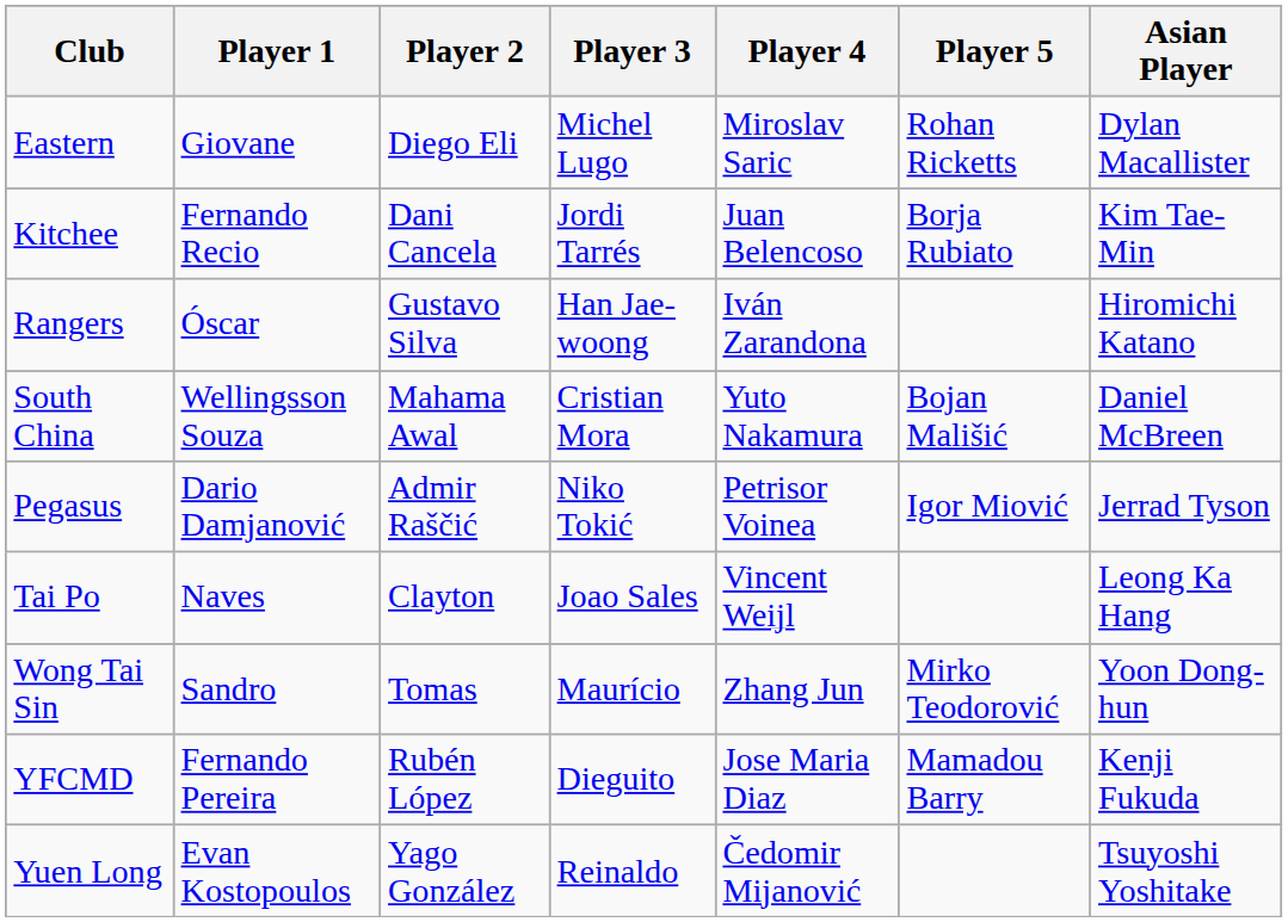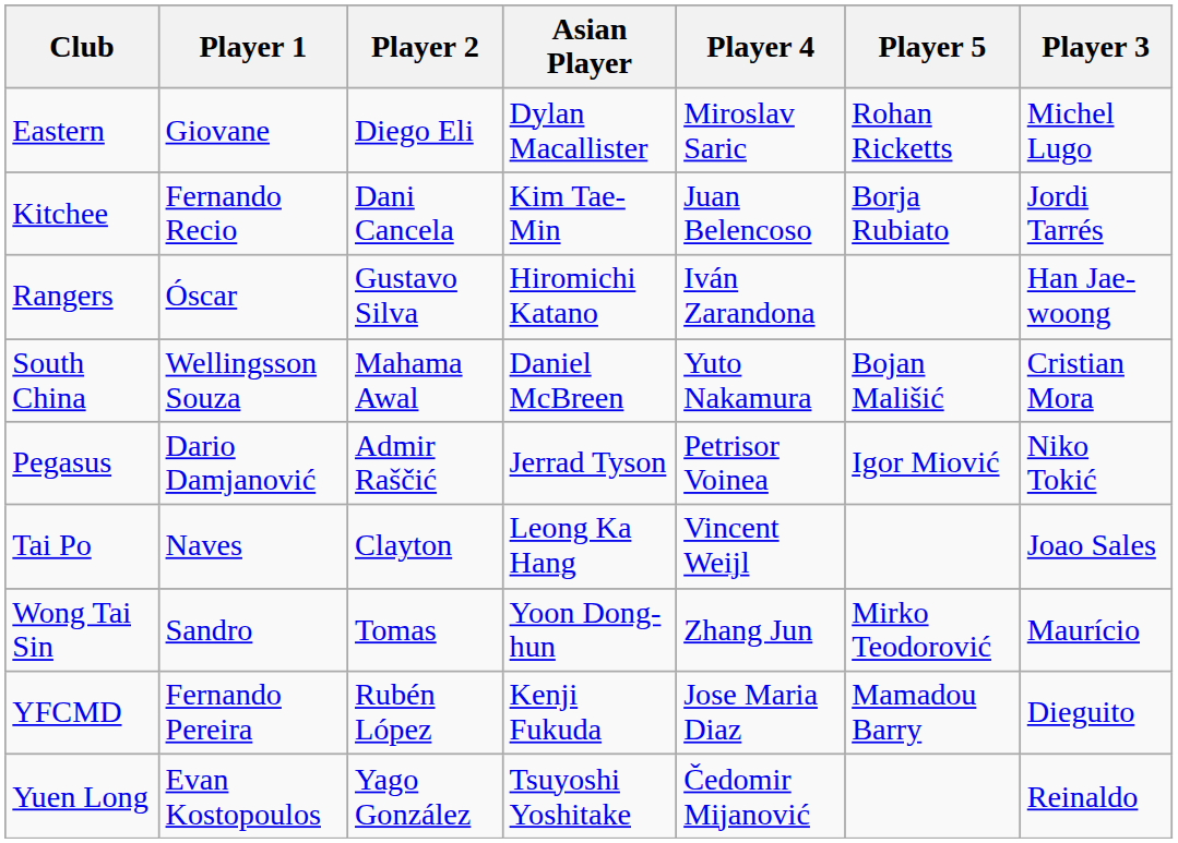 <table class="wikitable" border="1">
 <tr>
 <th width="190">Club</th>
 <th width="170">Player 1</th>
 <th width="170">Player 2</th>
-<th width="170">Player 3</th>
+<th width="170">Asian Player</th>
 <th width="170">Player 4</th>
 <th width="170">Player 5</th>
-<th width="170">Asian Player</th>
+<th width="170">Player 3</th>
 </tr>
 <tr>
 <td><a href='#'>Eastern</a></td>
 <td> <a href='#'>Giovane</a></td>
 <td> <a href='#'>Diego Eli</a></td>
-<td> <a href='#'>Michel Lugo</a></td>
+<td> <a href='#'>Dylan Macallister</a></td>
 <td> <a href='#'>Miroslav Saric</a></td>
 <td> <a href='#'>Rohan Ricketts</a></td>
-<td> <a href='#'>Dylan Macallister</a></td>
+<td> <a href='#'>Michel Lugo</a></td>
 </tr>
 <tr>
 <td><a href='#'>Kitchee</a></td>
 <td> <a href='#'>Fernando Recio</a></td>
 <td> <a href='#'>Dani Cancela</a></td>
-<td> <a href='#'>Jordi Tarrés</a></td>
+<td> <a href='#'>Kim Tae-Min</a></td>
 <td> <a href='#'>Juan Belencoso</a></td>
 <td> <a href='#'>Borja Rubiato</a></td>
-<td> <a href='#'>Kim Tae-Min</a></td>
+<td> <a href='#'>Jordi Tarrés</a></td>
 </tr>
 <tr>
 <td><a href='#'>Rangers</a></td>
 <td> <a href='#'>Óscar</a></td>
 <td> <a href='#'>Gustavo Silva</a></td>
-<td> <a href='#'>Han Jae-woong</a></td>
+<td> <a href='#'>Hiromichi Katano</a></td>
 <td> <a href='#'>Iván Zarandona</a></td>
 <td></td>
-<td> <a href='#'>Hiromichi Katano</a></td>
+<td> <a href='#'>Han Jae-woong</a></td>
 </tr>
 <tr>
 <td><a href='#'>South China</a></td>
 <td> <a href='#'>Wellingsson Souza</a></td>
 <td> <a href='#'>Mahama Awal</a></td>
-<td> <a href='#'>Cristian Mora</a></td>
+<td> <a href='#'>Daniel McBreen</a></td>
 <td> <a href='#'>Yuto Nakamura</a></td>
 <td> <a href='#'>Bojan Mališić</a></td>
-<td> <a href='#'>Daniel McBreen</a></td>
+<td> <a href='#'>Cristian Mora</a></td>
 </tr>
 <tr>
 <td><a href='#'>Pegasus</a></td>
 <td> <a href='#'>Dario Damjanović</a></td>
 <td> <a href='#'>Admir Raščić</a></td>
-<td> <a href='#'>Niko Tokić</a></td>
+<td> <a href='#'>Jerrad Tyson</a></td>
 <td> <a href='#'>Petrisor Voinea</a></td>
 <td> <a href='#'>Igor Miović</a></td>
-<td> <a href='#'>Jerrad Tyson</a></td>
+<td> <a href='#'>Niko Tokić</a></td>
 </tr>
 <tr>
 <td><a href='#'>Tai Po</a></td>
 <td> <a href='#'>Naves</a></td>
 <td> <a href='#'>Clayton</a></td>
-<td> <a href='#'>Joao Sales</a></td>
+<td> <a href='#'>Leong Ka Hang</a></td>
 <td> <a href='#'>Vincent Weijl</a></td>
 <td></td>
-<td> <a href='#'>Leong Ka Hang</a></td>
+<td> <a href='#'>Joao Sales</a></td>
 </tr>
 <tr>
 <td><a href='#'>Wong Tai Sin</a></td>
 <td> <a href='#'>Sandro</a></td>
 <td> <a href='#'>Tomas</a></td>
-<td> <a href='#'>Maurício</a></td>
+<td> <a href='#'>Yoon Dong-hun</a></td>
 <td> <a href='#'>Zhang Jun</a></td>
 <td> <a href='#'>Mirko Teodorović</a></td>
-<td> <a href='#'>Yoon Dong-hun</a></td>
+<td> <a href='#'>Maurício</a></td>
 </tr>
 <tr>
 <td><a href='#'>YFCMD</a></td>
 <td> <a href='#'>Fernando Pereira</a></td>
 <td> <a href='#'>Rubén López</a></td>
-<td> <a href='#'>Dieguito</a></td>
+<td> <a href='#'>Kenji Fukuda</a></td>
 <td> <a href='#'>Jose Maria Diaz</a></td>
 <td> <a href='#'>Mamadou Barry</a></td>
-<td> <a href='#'>Kenji Fukuda</a></td>
+<td> <a href='#'>Dieguito</a></td>
 </tr>
 <tr>
 <td><a href='#'>Yuen Long</a></td>
 <td> <a href='#'>Evan Kostopoulos</a></td>
 <td> <a href='#'>Yago González</a></td>
-<td> <a href='#'>Reinaldo</a></td>
+<td> <a href='#'>Tsuyoshi Yoshitake</a></td>
 <td> <a href='#'>Čedomir Mijanović</a></td>
 <td></td>
-<td> <a href='#'>Tsuyoshi Yoshitake</a></td>
+<td> <a href='#'>Reinaldo</a></td>
 </tr>
 </table>
